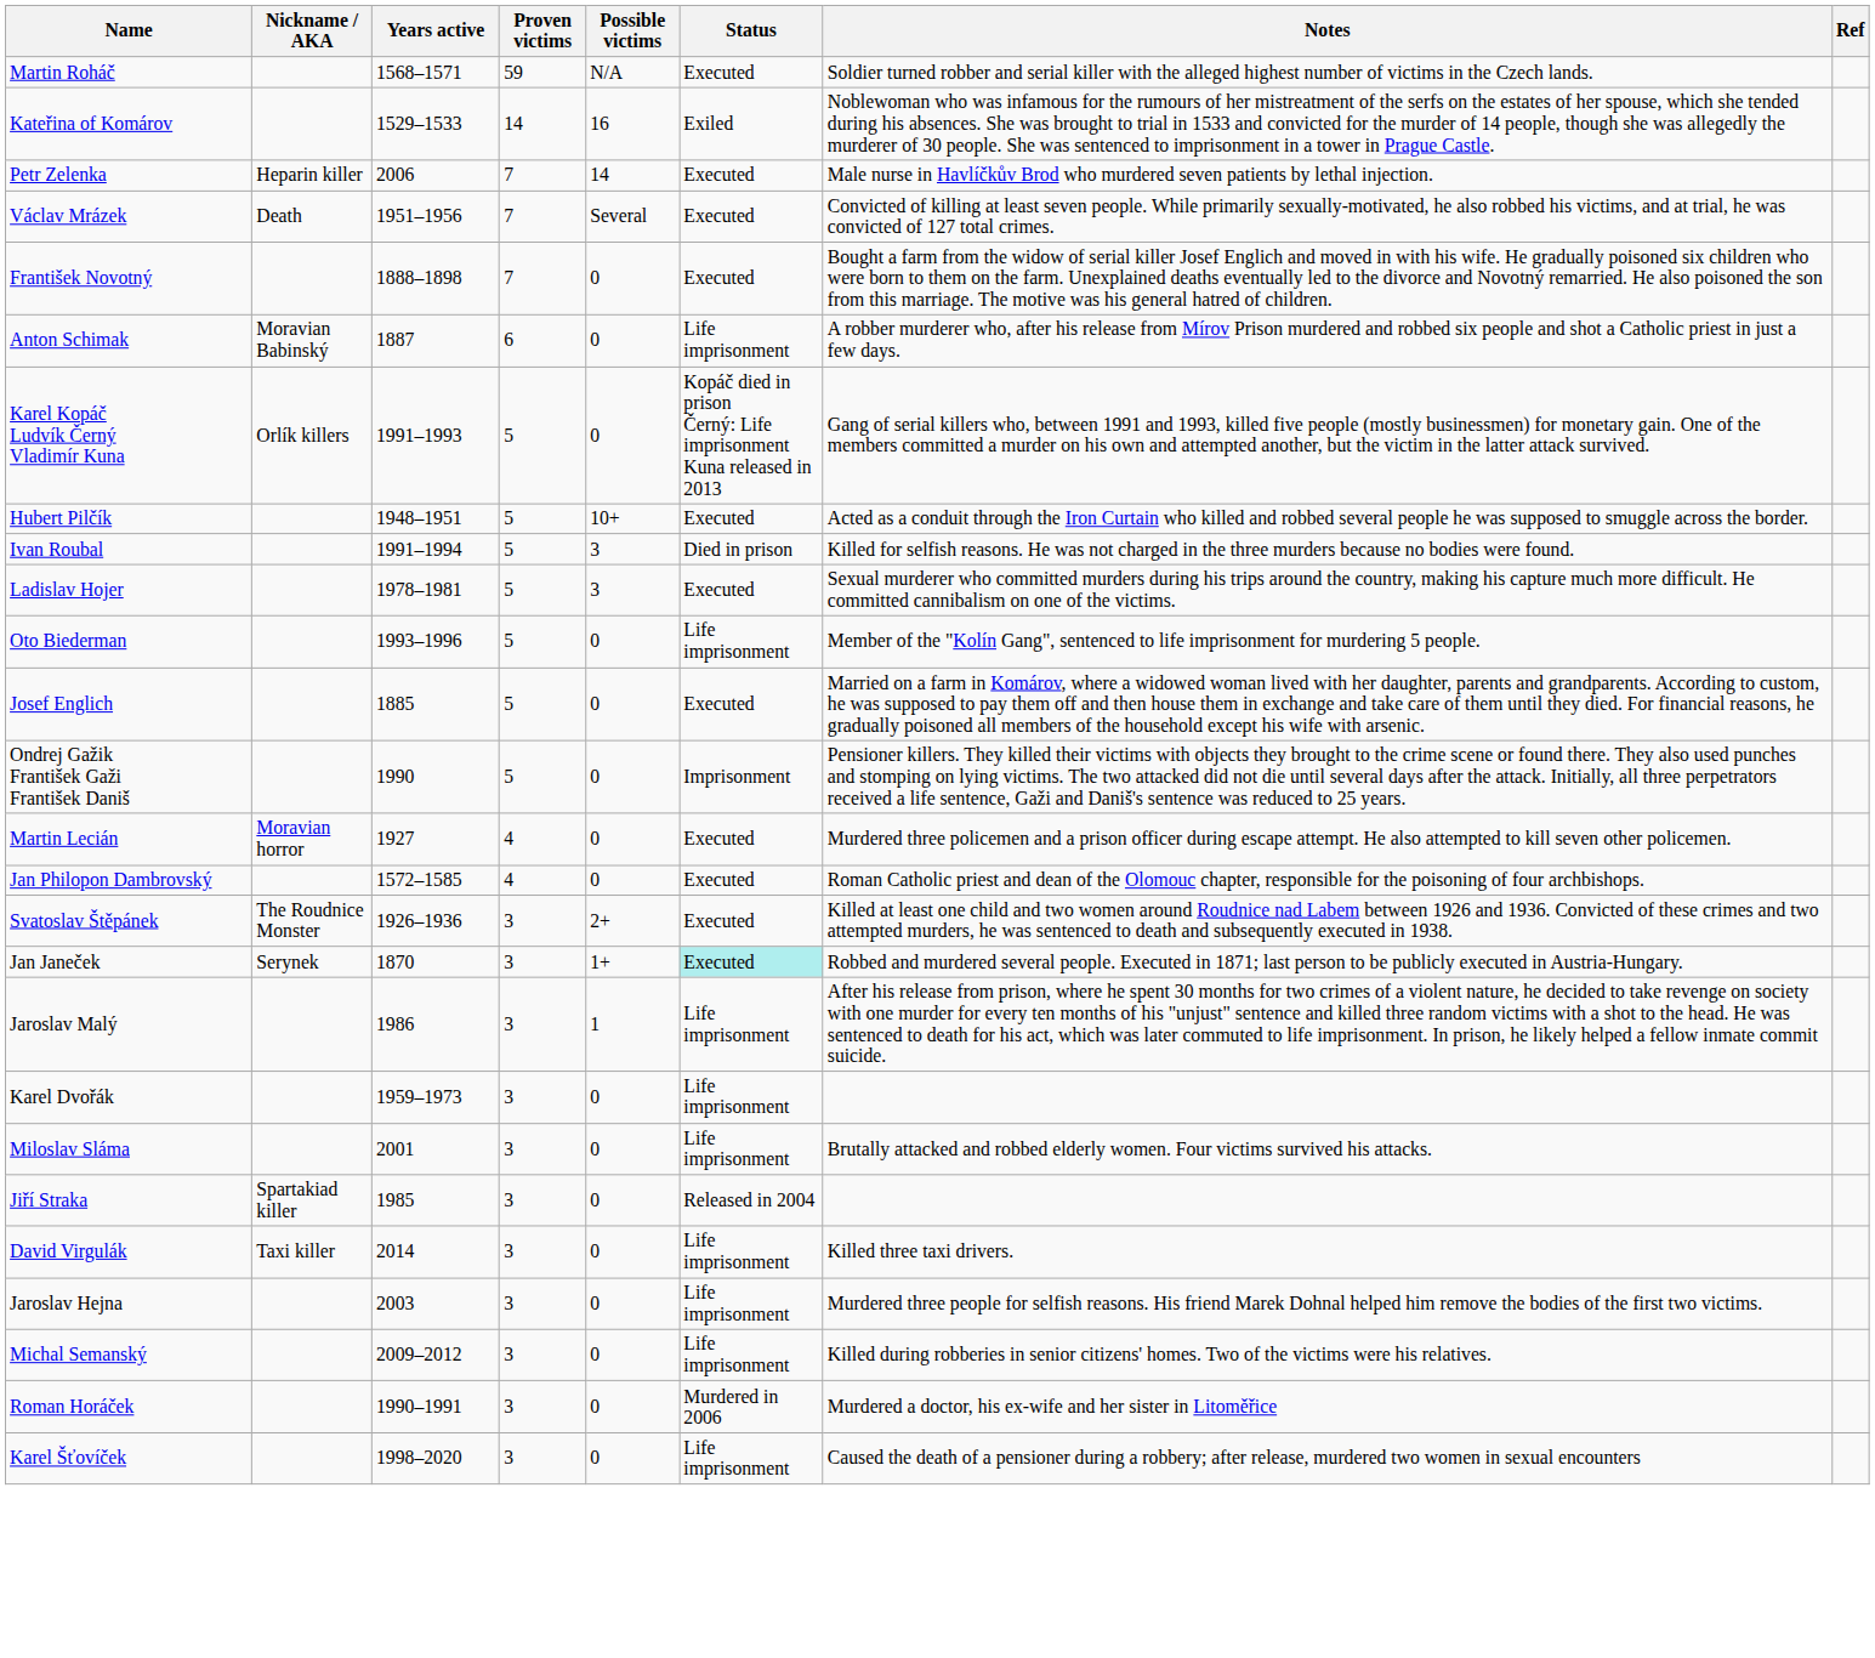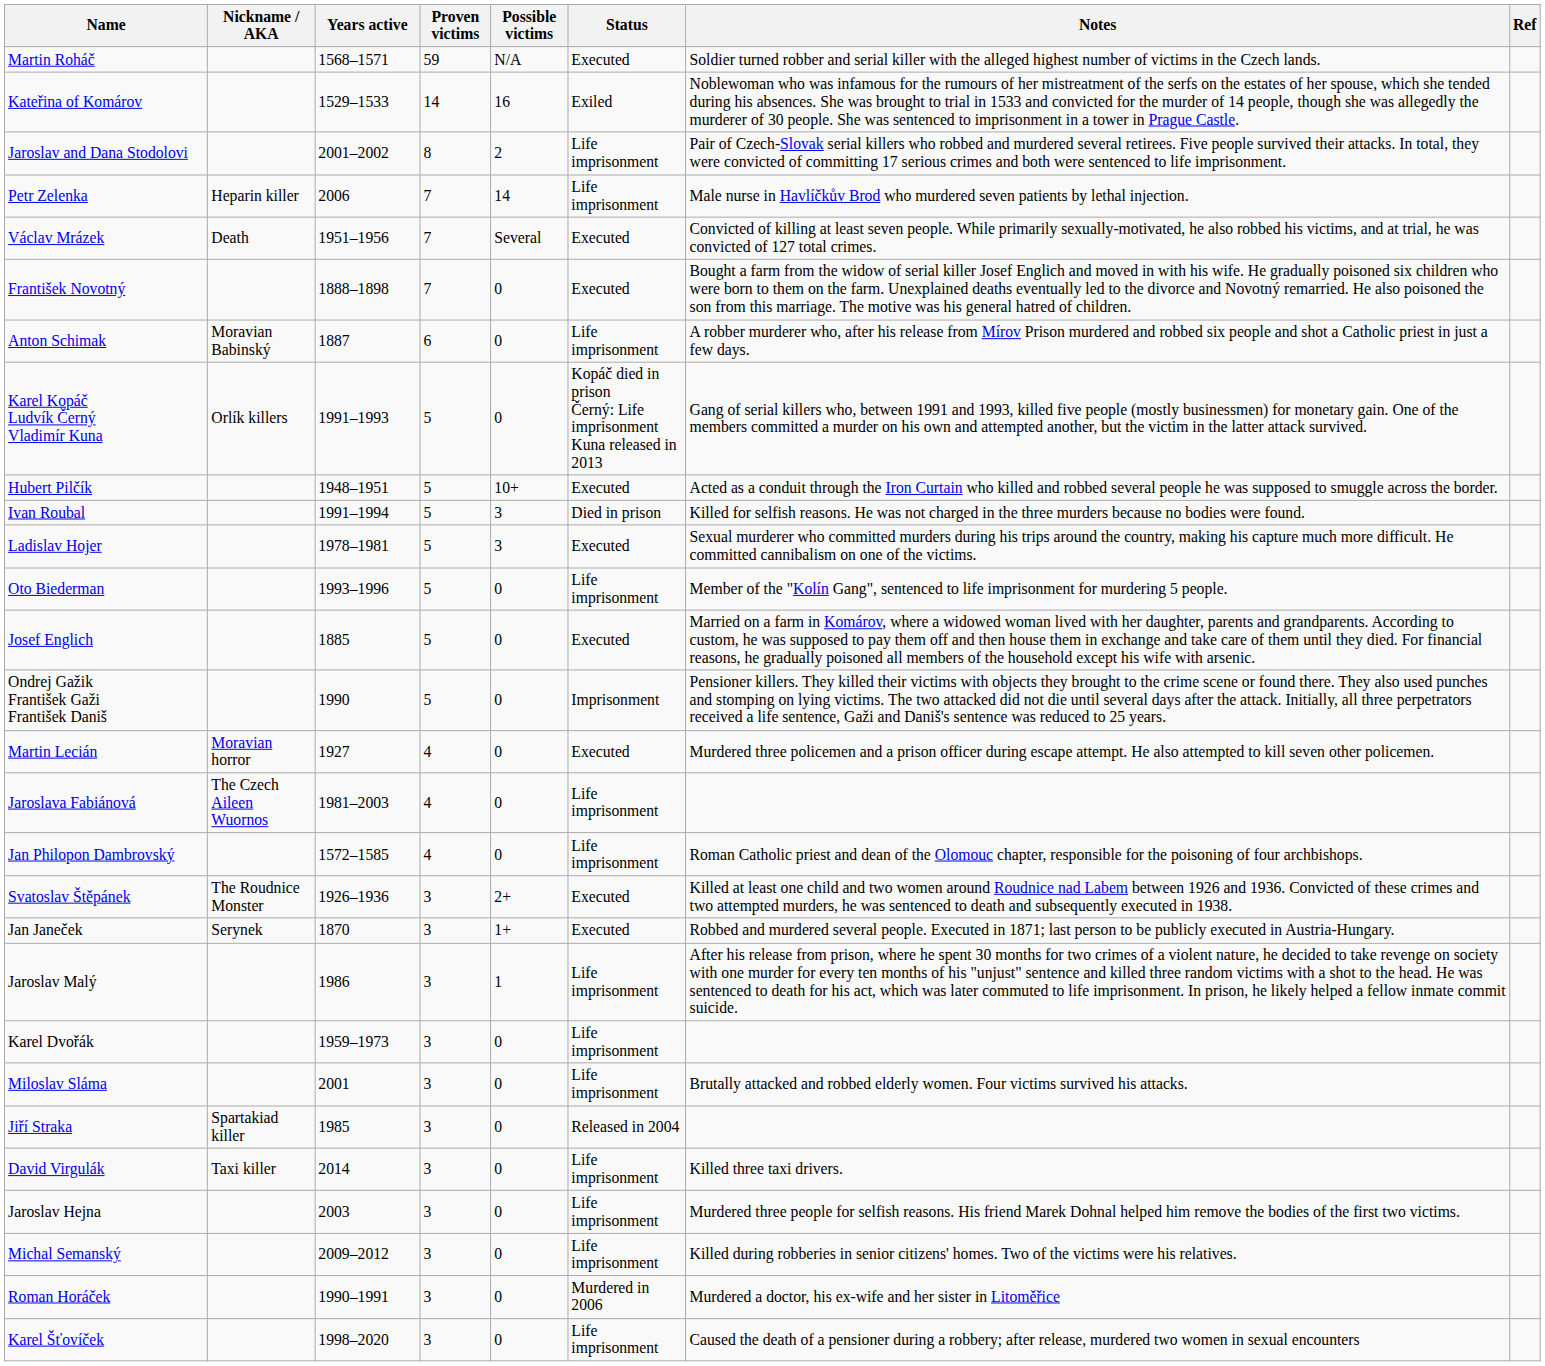 <table class="wikitable sortable">
 <tr>
 <th width="200px">Name</th>
 <th>Nickname / AKA</th>
 <th width="100px">Years active</th>
 <th data-sort-type="number">Proven victims</th>
 <th data-sort-type="number">Possible victims</th>
 <th>Status</th>
 <th>Notes</th>
 <th>Ref</th>
 </tr>
 <tr>
 <td><a href='#'>Martin Roháč</a></td>
 <td></td>
 <td>1568–1571</td>
 <td>59</td>
 <td>N/A</td>
 <td>Executed</td>
 <td>Soldier turned robber and serial killer with the alleged highest number of victims in the Czech lands.</td>
 <td></td>
 </tr>
 <tr>
 <td><a href='#'>Kateřina of Komárov</a></td>
 <td></td>
 <td>1529–1533</td>
 <td>14</td>
 <td>16</td>
 <td>Exiled</td>
 <td>Noblewoman who was infamous for the rumours of her mistreatment of the serfs on the estates of her spouse, which she tended during his absences. She was brought to trial in 1533 and convicted for the murder of 14 people, though she was allegedly the murderer of 30 people. She was sentenced to imprisonment in a tower in <a href='#'>Prague Castle</a>.</td>
 <td></td>
 </tr>
 <tr>
+<td><a href='#'>Jaroslav and Dana Stodolovi</a></td>
+<td></td>
+<td>2001–2002</td>
+<td>8</td>
+<td>2</td>
+<td>Life imprisonment</td>
+<td>Pair of Czech-<a href='#'>Slovak</a> serial killers who robbed and murdered several retirees. Five people survived their attacks. In total, they were convicted of committing 17 serious crimes and both were sentenced to life imprisonment.</td>
+<td></td>
+</tr>
+<tr>
 <td><a href='#'>Petr Zelenka</a></td>
 <td>Heparin killer</td>
 <td>2006</td>
 <td>7</td>
 <td>14</td>
-<td>Executed</td>
+<td>Life imprisonment</td>
 <td>Male nurse in <a href='#'>Havlíčkův Brod</a> who murdered seven patients by lethal injection.</td>
 <td></td>
 </tr>
 <tr>
 <td><a href='#'>Václav Mrázek</a></td>
 <td>Death</td>
 <td>1951–1956</td>
 <td>7</td>
 <td>Several</td>
 <td>Executed</td>
 <td>Convicted of killing at least seven people. While primarily sexually-motivated, he also robbed his victims, and at trial, he was convicted of 127 total crimes.</td>
 <td></td>
 </tr>
 <tr>
 <td><a href='#'>František Novotný</a></td>
 <td></td>
 <td>1888–1898</td>
 <td>7</td>
 <td>0</td>
 <td>Executed</td>
 <td>Bought a farm from the widow of serial killer Josef Englich and moved in with his wife. He gradually poisoned six children who were born to them on the farm. Unexplained deaths eventually led to the divorce and Novotný remarried. He also poisoned the son from this marriage. The motive was his general hatred of children.</td>
 <td></td>
 </tr>
 <tr>
 <td><a href='#'>Anton Schimak</a></td>
 <td>Moravian Babinský</td>
 <td>1887</td>
 <td>6</td>
 <td>0</td>
 <td>Life imprisonment</td>
 <td>A robber murderer who, after his release from <a href='#'>Mírov</a> Prison murdered and robbed six people and shot a Catholic priest in just a few days.</td>
 <td></td>
 </tr>
 <tr>
 <td><a href='#'>Karel Kopáč<br>Ludvík Černý<br>Vladimír Kuna</a></td>
 <td>Orlík killers</td>
 <td>1991–1993</td>
 <td>5</td>
 <td>0</td>
 <td>Kopáč died in prison<br>Černý: Life imprisonment<br>Kuna released in 2013</td>
 <td>Gang of serial killers who, between 1991 and 1993, killed five people (mostly businessmen) for monetary gain. One of the members committed a murder on his own and attempted another, but the victim in the latter attack survived.</td>
 <td></td>
 </tr>
 <tr>
 <td><a href='#'>Hubert Pilčík</a></td>
 <td></td>
 <td>1948–1951</td>
 <td>5</td>
 <td>10+</td>
 <td>Executed</td>
 <td>Acted as a conduit through the <a href='#'>Iron Curtain</a> who killed and robbed several people he was supposed to smuggle across the border.</td>
 <td></td>
 </tr>
 <tr>
 <td><a href='#'>Ivan Roubal</a></td>
 <td></td>
 <td>1991–1994</td>
 <td>5</td>
 <td>3</td>
 <td>Died in prison</td>
 <td>Killed for selfish reasons. He was not charged in the three murders because no bodies were found.</td>
 <td></td>
 </tr>
 <tr>
 <td><a href='#'>Ladislav Hojer</a></td>
 <td></td>
 <td>1978–1981</td>
 <td>5</td>
 <td>3</td>
 <td>Executed</td>
 <td>Sexual murderer who committed murders during his trips around the country, making his capture much more difficult. He committed cannibalism on one of the victims.</td>
 <td></td>
 </tr>
 <tr>
 <td><a href='#'>Oto Biederman</a></td>
 <td></td>
 <td>1993–1996</td>
 <td>5</td>
 <td>0</td>
 <td>Life imprisonment</td>
 <td>Member of the "<a href='#'>Kolín</a> Gang", sentenced to life imprisonment for murdering 5 people.</td>
 <td></td>
 </tr>
 <tr>
 <td><a href='#'>Josef Englich</a></td>
 <td></td>
 <td>1885</td>
 <td>5</td>
 <td>0</td>
 <td>Executed</td>
 <td>Married on a farm in <a href='#'>Komárov</a>, where a widowed woman lived with her daughter, parents and grandparents. According to custom, he was supposed to pay them off and then house them in exchange and take care of them until they died. For financial reasons, he gradually poisoned all members of the household except his wife with arsenic.</td>
 <td></td>
 </tr>
 <tr>
 <td>Ondrej Gažik<br>František Gaži<br>František Daniš</td>
 <td></td>
 <td>1990</td>
 <td>5</td>
 <td>0</td>
 <td>Imprisonment</td>
 <td>Pensioner killers. They killed their victims with objects they brought to the crime scene or found there. They also used punches and stomping on lying victims. The two attacked did not die until several days after the attack. Initially, all three perpetrators received a life sentence, Gaži and Daniš's sentence was reduced to 25 years.</td>
 <td></td>
 </tr>
 <tr>
 <td><a href='#'>Martin Lecián</a></td>
 <td><a href='#'>Moravian</a> horror</td>
 <td>1927</td>
 <td>4</td>
 <td>0</td>
 <td>Executed</td>
 <td>Murdered three policemen and a prison officer during escape attempt. He also attempted to kill seven other policemen.</td>
 <td></td>
 </tr>
 <tr>
+<td><a href='#'>Jaroslava Fabiánová</a></td>
+<td>The Czech <a href='#'>Aileen Wuornos</a></td>
+<td>1981–2003</td>
+<td>4</td>
+<td>0</td>
+<td>Life imprisonment</td>
+<td></td>
+<td></td>
+</tr>
+<tr>
 <td><a href='#'>Jan Philopon Dambrovský</a></td>
 <td></td>
 <td>1572–1585</td>
 <td>4</td>
 <td>0</td>
-<td>Executed</td>
+<td>Life imprisonment</td>
 <td>Roman Catholic priest and dean of the <a href='#'>Olomouc</a> chapter, responsible for the poisoning of four archbishops.</td>
 <td></td>
 </tr>
 <tr>
 <td><a href='#'>Svatoslav Štěpánek</a></td>
 <td>The Roudnice Monster</td>
 <td>1926–1936</td>
 <td>3</td>
 <td>2+</td>
 <td>Executed</td>
 <td>Killed at least one child and two women around <a href='#'>Roudnice nad Labem</a> between 1926 and 1936. Convicted of these crimes and two attempted murders, he was sentenced to death and subsequently executed in 1938.</td>
 <td></td>
 </tr>
 <tr>
 <td>Jan Janeček</td>
 <td>Serynek</td>
 <td>1870</td>
 <td>3</td>
 <td>1+</td>
-<td style="background: paleturquoise;">Executed</td>
+<td>Executed</td>
 <td>Robbed and murdered several people. Executed in 1871; last person to be publicly executed in Austria-Hungary.</td>
 <td></td>
 </tr>
 <tr>
 <td>Jaroslav Malý</td>
 <td></td>
 <td>1986</td>
 <td>3</td>
 <td>1</td>
 <td>Life imprisonment</td>
 <td>After his release from prison, where he spent 30 months for two crimes of a violent nature, he decided to take revenge on society with one murder for every ten months of his "unjust" sentence and killed three random victims with a shot to the head. He was sentenced to death for his act, which was later commuted to life imprisonment. In prison, he likely helped a fellow inmate commit suicide.</td>
 <td></td>
 </tr>
 <tr>
 <td>Karel Dvořák</td>
 <td></td>
 <td>1959–1973</td>
 <td>3</td>
 <td>0</td>
 <td>Life imprisonment</td>
 <td></td>
 <td></td>
 </tr>
 <tr>
 <td><a href='#'>Miloslav Sláma</a></td>
 <td></td>
 <td>2001</td>
 <td>3</td>
 <td>0</td>
 <td>Life imprisonment</td>
 <td>Brutally attacked and robbed elderly women. Four victims survived his attacks.</td>
 <td></td>
 </tr>
 <tr>
 <td><a href='#'>Jiří Straka</a></td>
 <td>Spartakiad killer</td>
 <td>1985</td>
 <td>3</td>
 <td>0</td>
 <td>Released in 2004</td>
 <td></td>
 <td></td>
 </tr>
 <tr>
 <td><a href='#'>David Virgulák</a></td>
 <td>Taxi killer</td>
 <td>2014</td>
 <td>3</td>
 <td>0</td>
 <td>Life imprisonment</td>
 <td>Killed three taxi drivers.</td>
 <td></td>
 </tr>
 <tr>
 <td>Jaroslav Hejna</td>
 <td></td>
 <td>2003</td>
 <td>3</td>
 <td>0</td>
 <td>Life imprisonment</td>
 <td>Murdered three people for selfish reasons. His friend Marek Dohnal helped him remove the bodies of the first two victims.</td>
 <td></td>
 </tr>
 <tr>
 <td><a href='#'>Michal Semanský</a></td>
 <td></td>
 <td>2009–2012</td>
 <td>3</td>
 <td>0</td>
 <td>Life imprisonment</td>
 <td>Killed during robberies in senior citizens' homes. Two of the victims were his relatives.</td>
 <td></td>
 </tr>
 <tr>
 <td><a href='#'>Roman Horáček</a></td>
 <td></td>
 <td>1990–1991</td>
 <td>3</td>
 <td>0</td>
 <td>Murdered in 2006</td>
 <td>Murdered a doctor, his ex-wife and her sister in <a href='#'>Litoměřice</a></td>
 <td></td>
 </tr>
 <tr>
 <td><a href='#'>Karel Šťovíček</a></td>
 <td></td>
 <td>1998–2020</td>
 <td>3</td>
 <td>0</td>
 <td>Life imprisonment</td>
 <td>Caused the death of a pensioner during a robbery; after release, murdered two women in sexual encounters</td>
 <td></td>
 </tr>
 </table>
